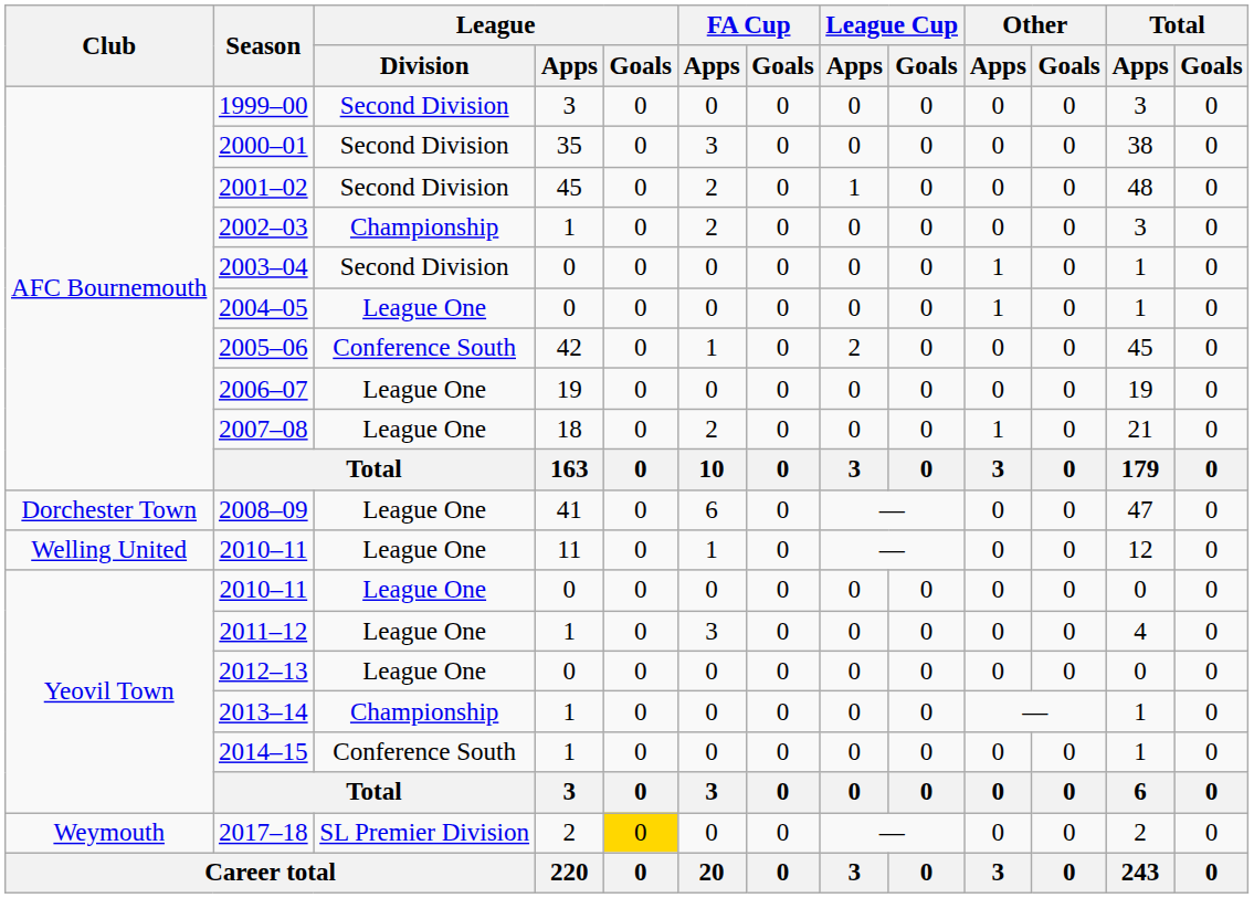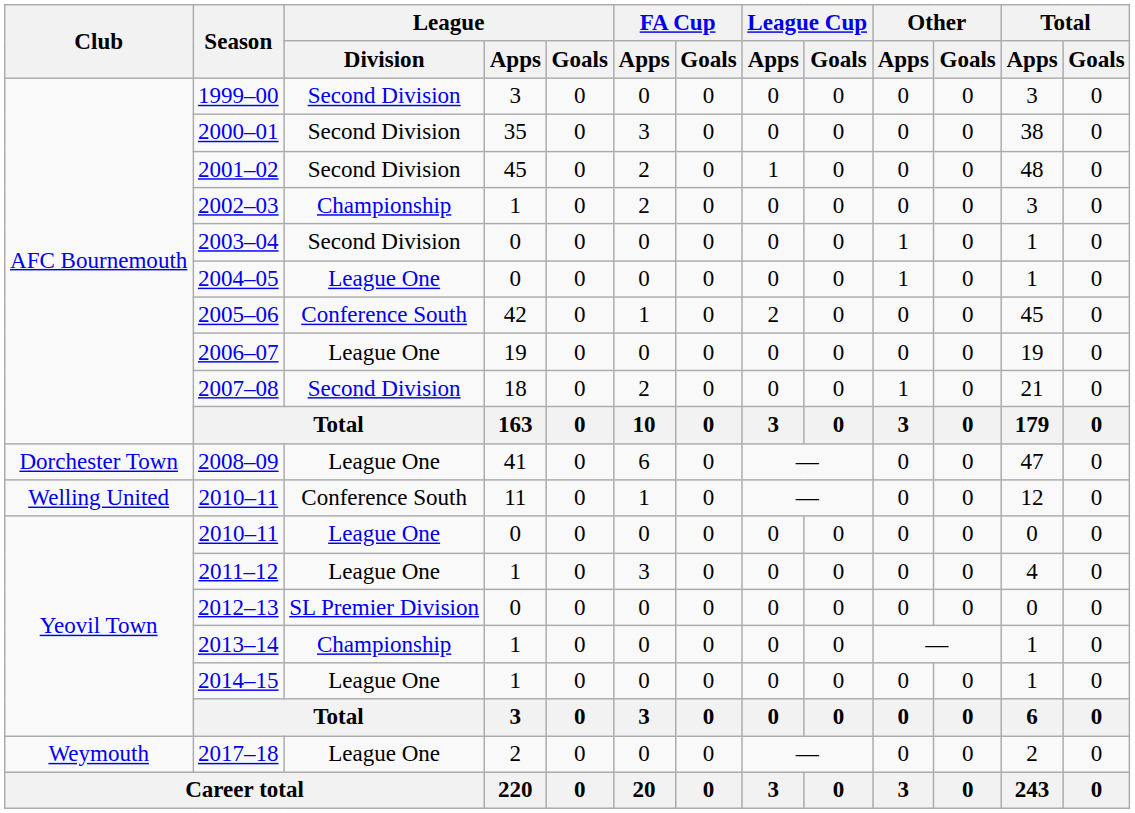 <table class=wikitable style="text-align: center">
 <tr>
 <th rowspan=2>Club</th>
 <th rowspan=2>Season</th>
 <th colspan=3>League</th>
 <th colspan=2><a href='#'>FA Cup</a></th>
 <th colspan=2><a href='#'>League Cup</a></th>
 <th colspan=2>Other</th>
 <th colspan=2>Total</th>
 </tr>
 <tr>
 <th>Division</th>
 <th>Apps</th>
 <th>Goals</th>
 <th>Apps</th>
 <th>Goals</th>
 <th>Apps</th>
 <th>Goals</th>
 <th>Apps</th>
 <th>Goals</th>
 <th>Apps</th>
 <th>Goals</th>
 </tr>
 <tr>
 <td rowspan=10><a href='#'>AFC Bournemouth</a></td>
 <td><a href='#'>1999–00</a></td>
 <td><a href='#'>Second Division</a></td>
 <td>3</td>
 <td>0</td>
 <td>0</td>
 <td>0</td>
 <td>0</td>
 <td>0</td>
 <td>0</td>
 <td>0</td>
 <td>3</td>
 <td>0</td>
 </tr>
 <tr>
 <td><a href='#'>2000–01</a></td>
 <td>Second Division</td>
 <td>35</td>
 <td>0</td>
 <td>3</td>
 <td>0</td>
 <td>0</td>
 <td>0</td>
 <td>0</td>
 <td>0</td>
 <td>38</td>
 <td>0</td>
 </tr>
 <tr>
 <td><a href='#'>2001–02</a></td>
 <td>Second Division</td>
 <td>45</td>
 <td>0</td>
 <td>2</td>
 <td>0</td>
 <td>1</td>
 <td>0</td>
 <td>0</td>
 <td>0</td>
 <td>48</td>
 <td>0</td>
 </tr>
 <tr>
 <td><a href='#'>2002–03</a></td>
 <td><a href='#'>Championship</a></td>
 <td>1</td>
 <td>0</td>
 <td>2</td>
 <td>0</td>
 <td>0</td>
 <td>0</td>
 <td>0</td>
 <td>0</td>
 <td>3</td>
 <td>0</td>
 </tr>
 <tr>
 <td><a href='#'>2003–04</a></td>
 <td>Second Division</td>
 <td>0</td>
 <td>0</td>
 <td>0</td>
 <td>0</td>
 <td>0</td>
 <td>0</td>
 <td>1</td>
 <td>0</td>
 <td>1</td>
 <td>0</td>
 </tr>
 <tr>
 <td><a href='#'>2004–05</a></td>
 <td><a href='#'>League One</a></td>
 <td>0</td>
 <td>0</td>
 <td>0</td>
 <td>0</td>
 <td>0</td>
 <td>0</td>
 <td>1</td>
 <td>0</td>
 <td>1</td>
 <td>0</td>
 </tr>
 <tr>
 <td><a href='#'>2005–06</a></td>
 <td><a href='#'>Conference South</a></td>
 <td>42</td>
 <td>0</td>
 <td>1</td>
 <td>0</td>
 <td>2</td>
 <td>0</td>
 <td>0</td>
 <td>0</td>
 <td>45</td>
 <td>0</td>
 </tr>
 <tr>
 <td><a href='#'>2006–07</a></td>
 <td>League One</td>
 <td>19</td>
 <td>0</td>
 <td>0</td>
 <td>0</td>
 <td>0</td>
 <td>0</td>
 <td>0</td>
 <td>0</td>
 <td>19</td>
 <td>0</td>
 </tr>
 <tr>
 <td><a href='#'>2007–08</a></td>
-<td>League One</td>
+<td><a href='#'>Second Division</a></td>
 <td>18</td>
 <td>0</td>
 <td>2</td>
 <td>0</td>
 <td>0</td>
 <td>0</td>
 <td>1</td>
 <td>0</td>
 <td>21</td>
 <td>0</td>
 </tr>
 <tr>
 <th colspan=2>Total</th>
 <th>163</th>
 <th>0</th>
 <th>10</th>
 <th>0</th>
 <th>3</th>
 <th>0</th>
 <th>3</th>
 <th>0</th>
 <th>179</th>
 <th>0</th>
 </tr>
 <tr>
 <td><a href='#'>Dorchester Town</a></td>
 <td><a href='#'>2008–09</a></td>
 <td>League One</td>
 <td>41</td>
 <td>0</td>
 <td>6</td>
 <td>0</td>
 <td colspan=2>—</td>
 <td>0</td>
 <td>0</td>
 <td>47</td>
 <td>0</td>
 </tr>
 <tr>
 <td><a href='#'>Welling United</a></td>
 <td><a href='#'>2010–11</a></td>
-<td>League One</td>
+<td>Conference South</td>
 <td>11</td>
 <td>0</td>
 <td>1</td>
 <td>0</td>
 <td colspan=2>—</td>
 <td>0</td>
 <td>0</td>
 <td>12</td>
 <td>0</td>
 </tr>
 <tr>
 <td rowspan=6><a href='#'>Yeovil Town</a></td>
 <td><a href='#'>2010–11</a></td>
 <td><a href='#'>League One</a></td>
 <td>0</td>
 <td>0</td>
 <td>0</td>
 <td>0</td>
 <td>0</td>
 <td>0</td>
 <td>0</td>
 <td>0</td>
 <td>0</td>
 <td>0</td>
 </tr>
 <tr>
 <td><a href='#'>2011–12</a></td>
 <td>League One</td>
 <td>1</td>
 <td>0</td>
 <td>3</td>
 <td>0</td>
 <td>0</td>
 <td>0</td>
 <td>0</td>
 <td>0</td>
 <td>4</td>
 <td>0</td>
 </tr>
 <tr>
 <td><a href='#'>2012–13</a></td>
-<td>League One</td>
+<td><a href='#'>SL Premier Division</a></td>
 <td>0</td>
 <td>0</td>
 <td>0</td>
 <td>0</td>
 <td>0</td>
 <td>0</td>
 <td>0</td>
 <td>0</td>
 <td>0</td>
 <td>0</td>
 </tr>
 <tr>
 <td><a href='#'>2013–14</a></td>
 <td><a href='#'>Championship</a></td>
 <td>1</td>
 <td>0</td>
 <td>0</td>
 <td>0</td>
 <td>0</td>
 <td>0</td>
 <td colspan=2>—</td>
 <td>1</td>
 <td>0</td>
 </tr>
 <tr>
 <td><a href='#'>2014–15</a></td>
-<td>Conference South</td>
+<td>League One</td>
 <td>1</td>
 <td>0</td>
 <td>0</td>
 <td>0</td>
 <td>0</td>
 <td>0</td>
 <td>0</td>
 <td>0</td>
 <td>1</td>
 <td>0</td>
 </tr>
 <tr>
 <th colspan=2>Total</th>
 <th>3</th>
 <th>0</th>
 <th>3</th>
 <th>0</th>
 <th>0</th>
 <th>0</th>
 <th>0</th>
 <th>0</th>
 <th>6</th>
 <th>0</th>
 </tr>
 <tr>
 <td><a href='#'>Weymouth</a></td>
 <td><a href='#'>2017–18</a></td>
-<td><a href='#'>SL Premier Division</a></td>
+<td>League One</td>
 <td>2</td>
-<td style="background: gold;">0</td>
+<td>0</td>
 <td>0</td>
 <td>0</td>
 <td colspan=2>—</td>
 <td>0</td>
 <td>0</td>
 <td>2</td>
 <td>0</td>
 </tr>
 <tr>
 <th colspan=3>Career total</th>
 <th>220</th>
 <th>0</th>
 <th>20</th>
 <th>0</th>
 <th>3</th>
 <th>0</th>
 <th>3</th>
 <th>0</th>
 <th>243</th>
 <th>0</th>
 </tr>
 </table>
